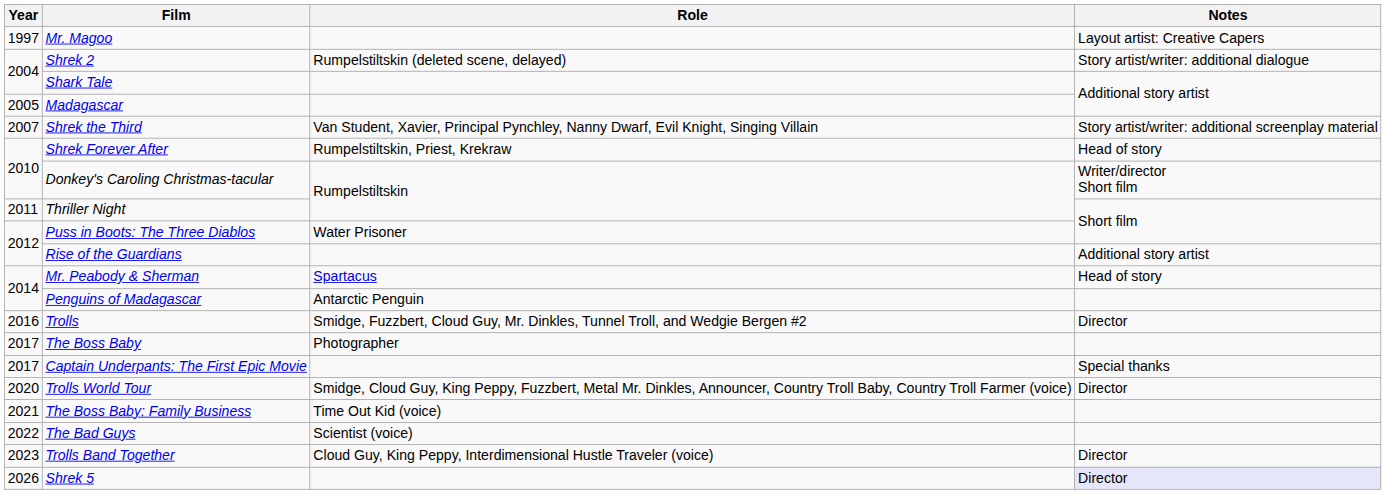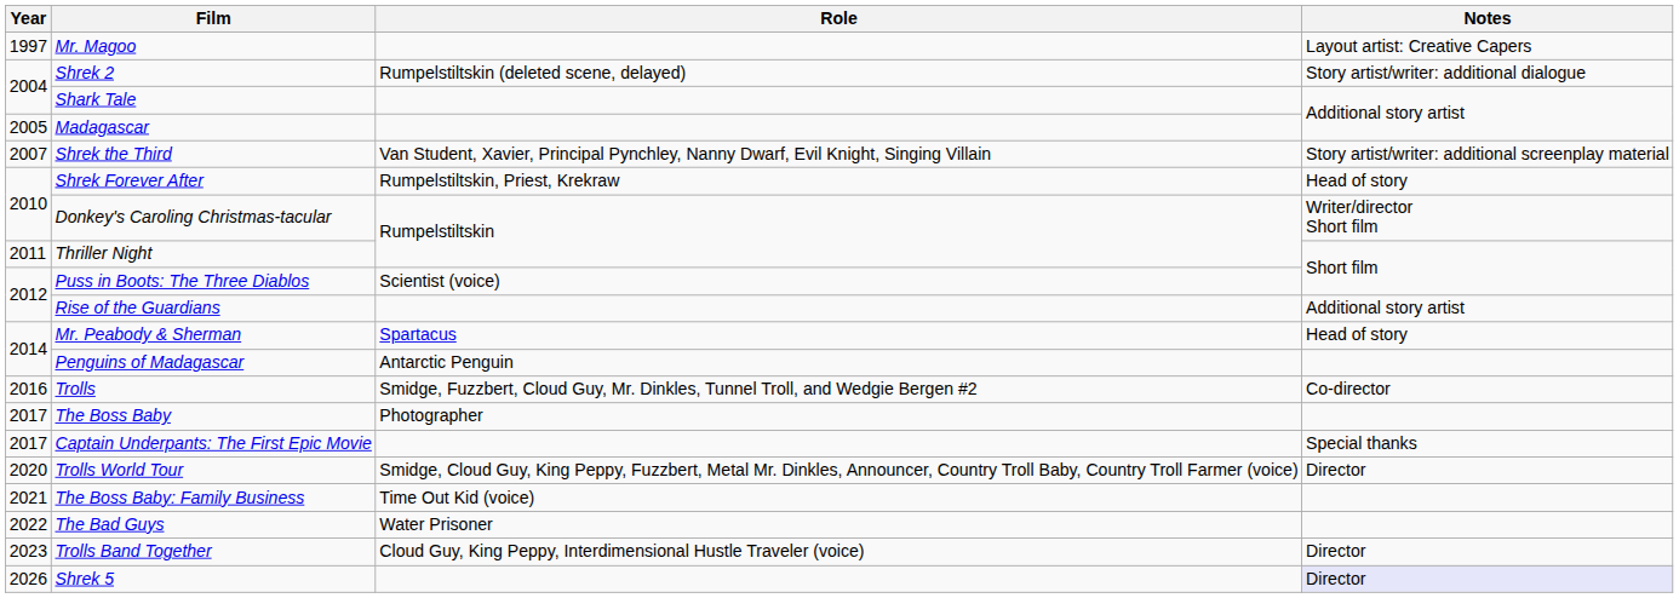 <table class="wikitable" style="font-size: 100%;">
 <tr>
 <th>Year</th>
 <th>Film</th>
 <th>Role</th>
 <th>Notes</th>
 </tr>
 <tr>
 <td>1997</td>
 <td><em><a href='#'>Mr. Magoo</a></em></td>
 <td></td>
 <td>Layout artist: Creative Capers</td>
 </tr>
 <tr>
 <td rowspan="2">2004</td>
 <td><em><a href='#'>Shrek 2</a></em></td>
 <td>Rumpelstiltskin (deleted scene, delayed)</td>
 <td>Story artist/writer: additional dialogue</td>
 </tr>
 <tr>
 <td><em><a href='#'>Shark Tale</a></em></td>
 <td></td>
 <td rowspan="2">Additional story artist</td>
 </tr>
 <tr>
 <td>2005</td>
 <td><em><a href='#'>Madagascar</a></em></td>
 <td></td>
 </tr>
 <tr>
 <td>2007</td>
 <td><em><a href='#'>Shrek the Third</a></em></td>
 <td>Van Student, Xavier, Principal Pynchley, Nanny Dwarf, Evil Knight, Singing Villain</td>
 <td>Story artist/writer: additional screenplay material</td>
 </tr>
 <tr>
 <td rowspan="2">2010</td>
 <td><em><a href='#'>Shrek Forever After</a></em></td>
 <td>Rumpelstiltskin, Priest, Krekraw</td>
 <td>Head of story</td>
 </tr>
 <tr>
 <td><em>Donkey's Caroling Christmas-tacular</em></td>
 <td rowspan="2">Rumpelstiltskin</td>
 <td>Writer/director<br>Short film</td>
 </tr>
 <tr>
 <td>2011</td>
 <td><em>Thriller Night</em></td>
 <td rowspan="2">Short film</td>
 </tr>
 <tr>
 <td rowspan="2">2012</td>
 <td><em><a href='#'>Puss in Boots: The Three Diablos</a></em></td>
-<td>Water Prisoner</td>
+<td>Scientist (voice)</td>
 </tr>
 <tr>
 <td><em><a href='#'>Rise of the Guardians</a></em></td>
 <td></td>
 <td>Additional story artist</td>
 </tr>
 <tr>
 <td rowspan="2">2014</td>
 <td><em><a href='#'>Mr. Peabody & Sherman</a></em></td>
 <td><a href='#'>Spartacus</a></td>
 <td>Head of story</td>
 </tr>
 <tr>
 <td><em><a href='#'>Penguins of Madagascar</a></em></td>
 <td>Antarctic Penguin</td>
 <td></td>
 </tr>
 <tr>
 <td>2016</td>
 <td><em><a href='#'>Trolls</a></em></td>
 <td>Smidge, Fuzzbert, Cloud Guy, Mr. Dinkles, Tunnel Troll, and Wedgie Bergen #2</td>
-<td>Director</td>
+<td>Co-director</td>
 </tr>
 <tr>
 <td>2017</td>
 <td><em><a href='#'>The Boss Baby</a></em></td>
 <td>Photographer</td>
 <td></td>
 </tr>
 <tr>
 <td>2017</td>
 <td><em><a href='#'>Captain Underpants: The First Epic Movie</a></em></td>
 <td></td>
 <td>Special thanks</td>
 </tr>
 <tr>
 <td>2020</td>
 <td><em><a href='#'>Trolls World Tour</a></em></td>
 <td>Smidge, Cloud Guy, King Peppy, Fuzzbert, Metal Mr. Dinkles, Announcer, Country Troll Baby, Country Troll Farmer (voice)</td>
 <td>Director</td>
 </tr>
 <tr>
 <td>2021</td>
 <td><em><a href='#'>The Boss Baby: Family Business</a></em></td>
 <td>Time Out Kid (voice)</td>
 <td></td>
 </tr>
 <tr>
 <td>2022</td>
 <td><em><a href='#'>The Bad Guys</a></em></td>
-<td>Scientist (voice)</td>
+<td>Water Prisoner</td>
 <td></td>
 </tr>
 <tr>
 <td>2023</td>
 <td><em><a href='#'>Trolls Band Together</a></em></td>
 <td>Cloud Guy, King Peppy, Interdimensional Hustle Traveler (voice)</td>
 <td>Director</td>
 </tr>
 <tr>
 <td>2026</td>
 <td><em><a href='#'>Shrek 5</a></em></td>
 <td></td>
 <td style="background: lavender;">Director</td>
 </tr>
 </table>
